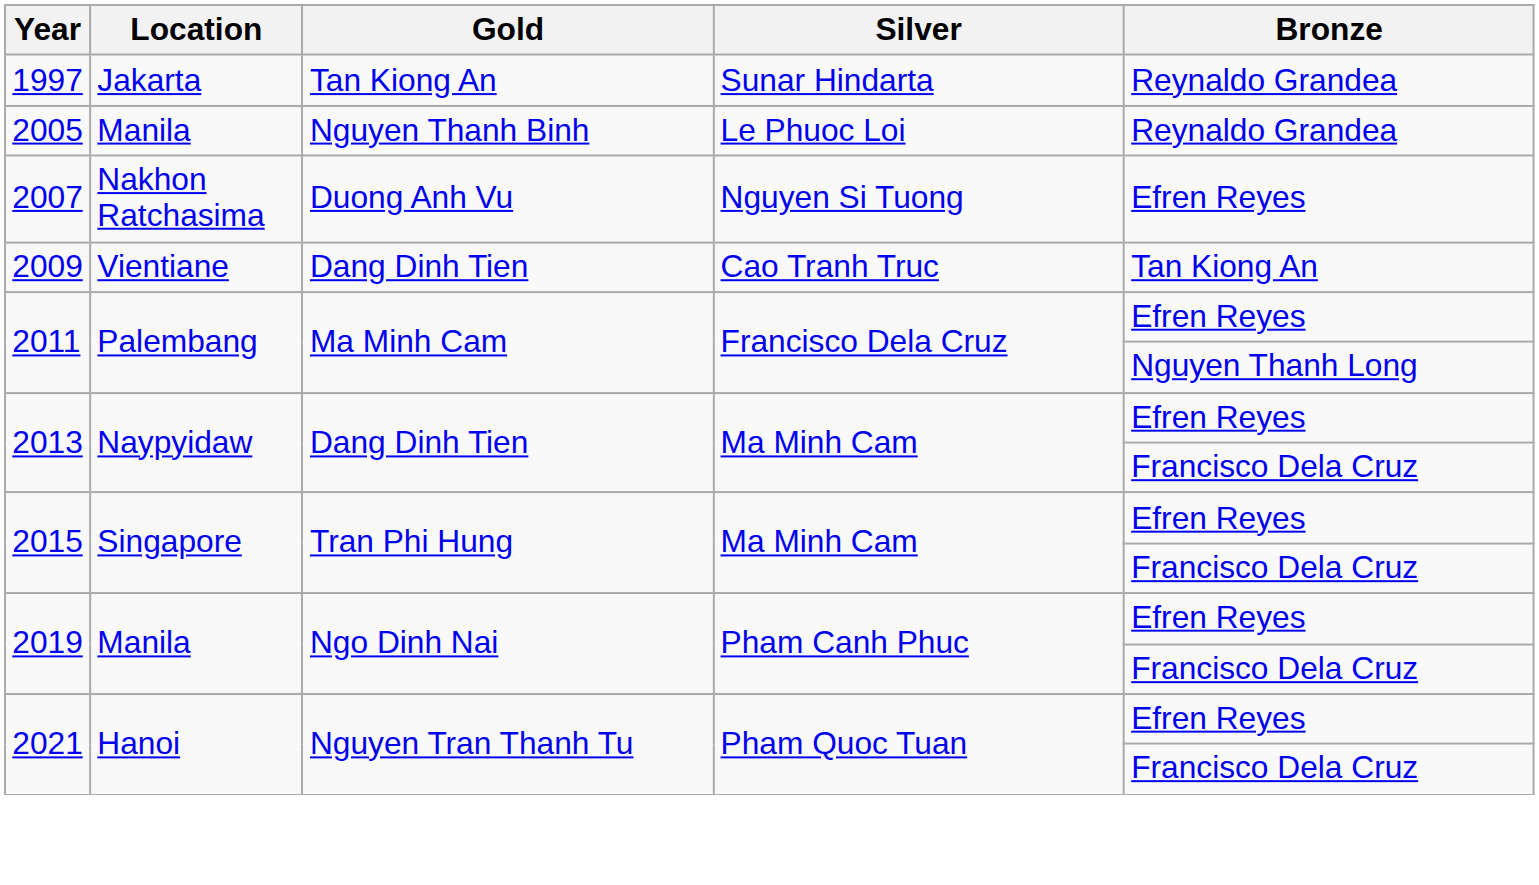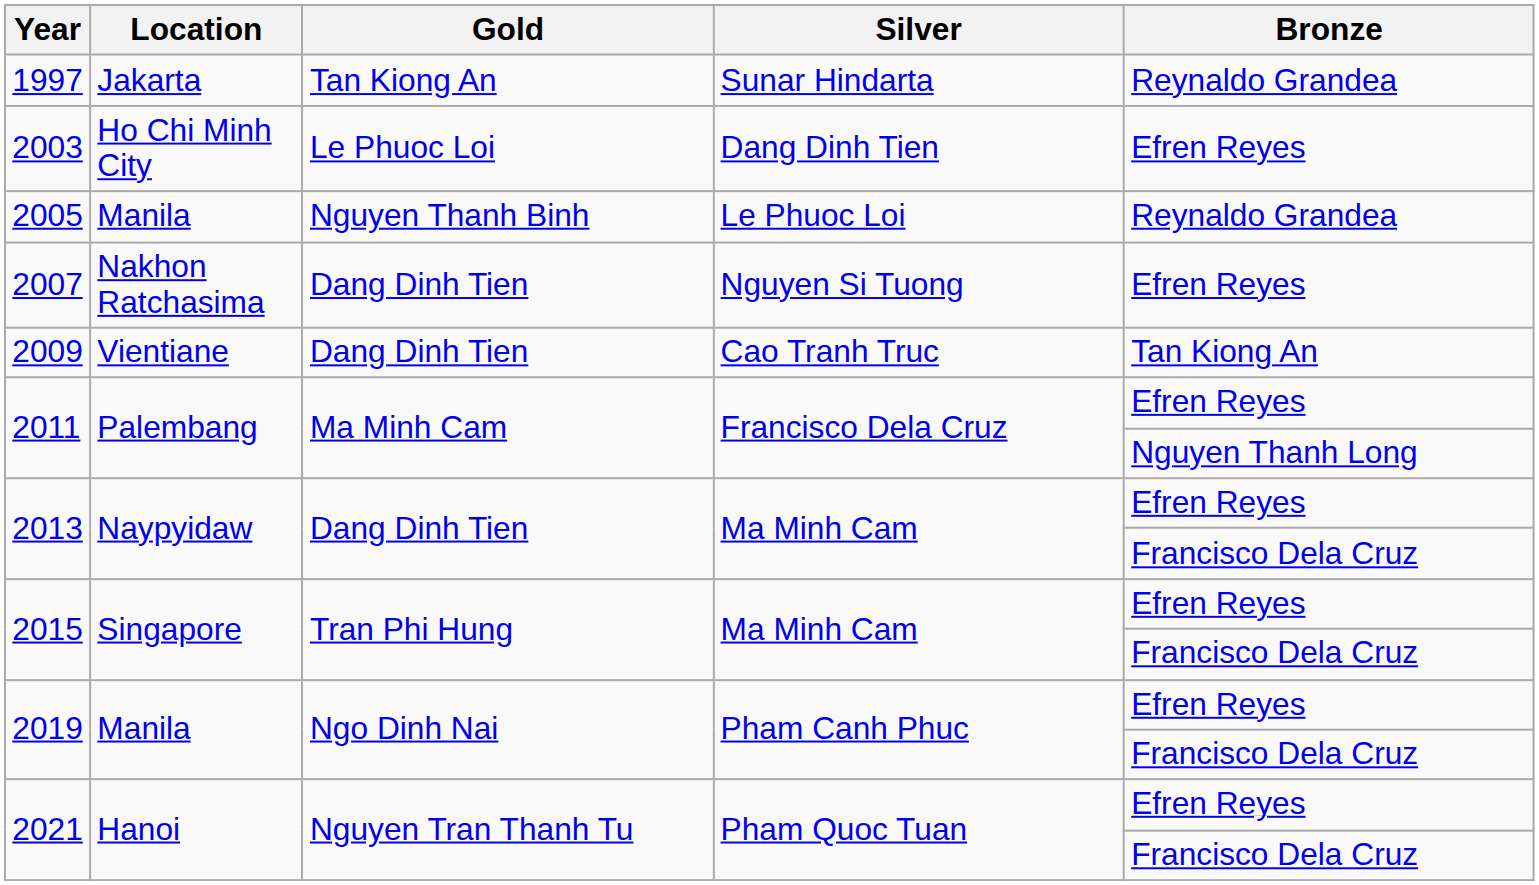 <table class="wikitable">
 <tr>
 <th>Year</th>
 <th width="100">Location</th>
 <th width="200">Gold</th>
 <th width="200">Silver</th>
 <th width="200">Bronze</th>
 </tr>
 <tr>
 <td><a href='#'>1997</a></td>
 <td> <a href='#'>Jakarta</a></td>
 <td> <a href='#'>Tan Kiong An</a></td>
 <td> <a href='#'>Sunar Hindarta</a></td>
 <td> <a href='#'>Reynaldo Grandea</a></td>
 </tr>
 <tr>
+<td><a href='#'>2003</a></td>
+<td> <a href='#'>Ho Chi Minh City</a></td>
+<td> <a href='#'>Le Phuoc Loi</a></td>
+<td> <a href='#'>Dang Dinh Tien</a></td>
+<td> <a href='#'>Efren Reyes</a></td>
+</tr>
+<tr>
 <td><a href='#'>2005</a></td>
 <td> <a href='#'>Manila</a></td>
 <td> <a href='#'>Nguyen Thanh Binh</a></td>
 <td> <a href='#'>Le Phuoc Loi</a></td>
 <td> <a href='#'>Reynaldo Grandea</a></td>
 </tr>
 <tr>
 <td><a href='#'>2007</a></td>
 <td> <a href='#'>Nakhon Ratchasima</a></td>
-<td> <a href='#'>Duong Anh Vu</a></td>
+<td> <a href='#'>Dang Dinh Tien</a></td>
 <td> <a href='#'>Nguyen Si Tuong</a></td>
 <td> <a href='#'>Efren Reyes</a></td>
 </tr>
 <tr>
 <td><a href='#'>2009</a></td>
 <td> <a href='#'>Vientiane</a></td>
 <td> <a href='#'>Dang Dinh Tien</a></td>
 <td> <a href='#'>Cao Tranh Truc</a></td>
 <td> <a href='#'>Tan Kiong An</a></td>
 </tr>
 <tr>
 <td rowspan=2><a href='#'>2011</a></td>
 <td rowspan=2> <a href='#'>Palembang</a></td>
 <td rowspan=2> <a href='#'>Ma Minh Cam</a></td>
 <td rowspan=2> <a href='#'>Francisco Dela Cruz</a></td>
 <td> <a href='#'>Efren Reyes</a></td>
 </tr>
 <tr>
 <td> <a href='#'>Nguyen Thanh Long</a></td>
 </tr>
 <tr>
 <td rowspan=2><a href='#'>2013</a></td>
 <td rowspan=2> <a href='#'>Naypyidaw</a></td>
 <td rowspan=2> <a href='#'>Dang Dinh Tien</a></td>
 <td rowspan=2> <a href='#'>Ma Minh Cam</a></td>
 <td> <a href='#'>Efren Reyes</a></td>
 </tr>
 <tr>
 <td> <a href='#'>Francisco Dela Cruz</a></td>
 </tr>
 <tr>
 <td rowspan=2><a href='#'>2015</a></td>
 <td rowspan=2> <a href='#'>Singapore</a></td>
 <td rowspan=2> <a href='#'>Tran Phi Hung</a></td>
 <td rowspan=2> <a href='#'>Ma Minh Cam</a></td>
 <td> <a href='#'>Efren Reyes</a></td>
 </tr>
 <tr>
 <td> <a href='#'>Francisco Dela Cruz</a></td>
 </tr>
 <tr>
 <td rowspan=2><a href='#'>2019</a></td>
 <td rowspan=2> <a href='#'>Manila</a></td>
 <td rowspan=2> <a href='#'>Ngo Dinh Nai</a></td>
 <td rowspan=2> <a href='#'>Pham Canh Phuc</a></td>
 <td> <a href='#'>Efren Reyes</a></td>
 </tr>
 <tr>
 <td> <a href='#'>Francisco Dela Cruz</a></td>
 </tr>
 <tr>
 <td rowspan=2><a href='#'>2021</a></td>
 <td rowspan=2> <a href='#'>Hanoi</a></td>
 <td rowspan=2> <a href='#'>Nguyen Tran Thanh Tu</a></td>
 <td rowspan=2> <a href='#'>Pham Quoc Tuan</a></td>
 <td> <a href='#'>Efren Reyes</a></td>
 </tr>
 <tr>
 <td> <a href='#'>Francisco Dela Cruz</a></td>
 </tr>
 </table>
